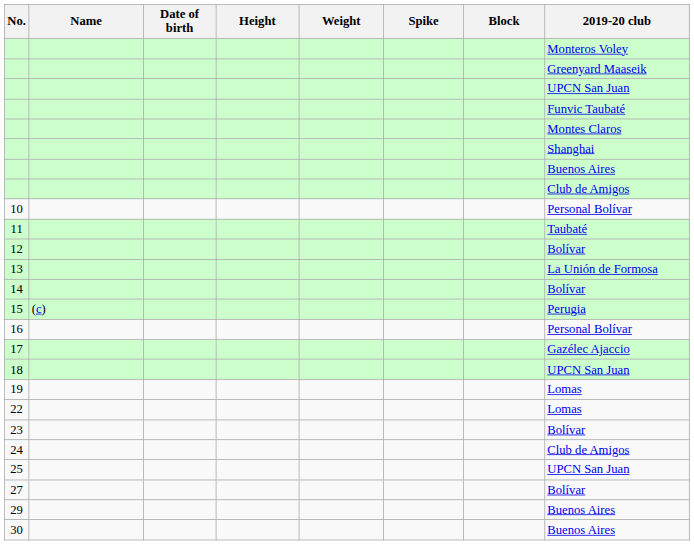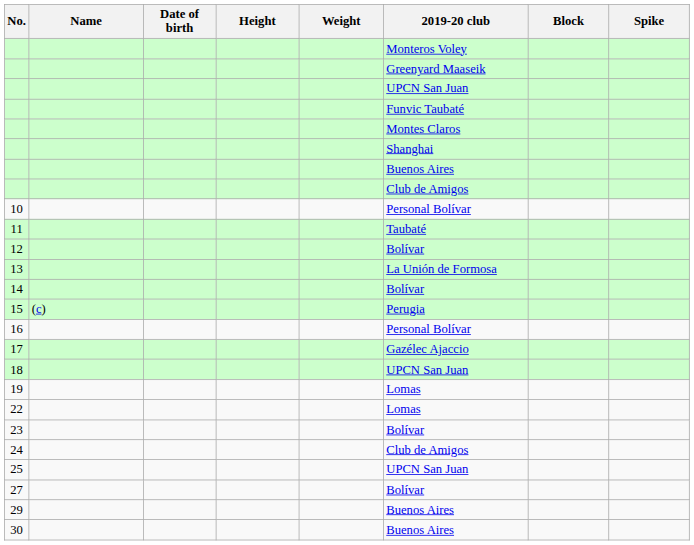 <table class="wikitable sortable" style="font-size:100%; text-align:center;">
 <tr>
 <th>No.</th>
 <th style="width:14em">Name</th>
 <th style="width:8em">Date of birth</th>
 <th style="width:9em">Height</th>
 <th style="width:9em">Weight</th>
+<th style="width:17em">2019-20 club</th>
+<th style="width:9em">Block</th>
 <th style="width:9em">Spike</th>
-<th style="width:9em">Block</th>
-<th style="width:17em">2019-20 club</th>
 </tr>
 <tr bgcolor=#ccffcc>
 <td></td>
 <td align=left></td>
 <td align=right></td>
 <td></td>
 <td></td>
+<td align=left> <a href='#'>Monteros Voley</a></td>
 <td></td>
 <td></td>
-<td align=left> <a href='#'>Monteros Voley</a></td>
 </tr>
 <tr bgcolor=#ccffcc>
 <td></td>
 <td align=left></td>
 <td align=right></td>
 <td></td>
 <td></td>
+<td align=left> <a href='#'>Greenyard Maaseik</a></td>
 <td></td>
 <td></td>
-<td align=left> <a href='#'>Greenyard Maaseik</a></td>
 </tr>
 <tr bgcolor=#ccffcc>
 <td></td>
 <td align=left></td>
 <td align=right></td>
 <td></td>
 <td></td>
+<td align=left> <a href='#'>UPCN San Juan</a></td>
 <td></td>
 <td></td>
-<td align=left> <a href='#'>UPCN San Juan</a></td>
 </tr>
 <tr bgcolor=#ccffcc>
 <td></td>
 <td align=left></td>
 <td align=right></td>
 <td></td>
 <td></td>
+<td align=left> <a href='#'>Funvic Taubaté</a></td>
 <td></td>
 <td></td>
-<td align=left> <a href='#'>Funvic Taubaté</a></td>
 </tr>
 <tr bgcolor=#ccffcc>
 <td></td>
 <td align=left></td>
 <td align=right></td>
 <td></td>
 <td></td>
+<td align=left> <a href='#'>Montes Claros</a></td>
 <td></td>
 <td></td>
-<td align=left> <a href='#'>Montes Claros</a></td>
 </tr>
 <tr bgcolor=#ccffcc>
 <td></td>
 <td align=left></td>
 <td align=right></td>
 <td></td>
 <td></td>
+<td align=left> <a href='#'>Shanghai</a></td>
 <td></td>
 <td></td>
-<td align=left> <a href='#'>Shanghai</a></td>
 </tr>
 <tr bgcolor=#ccffcc>
 <td></td>
 <td align=left></td>
 <td align=right></td>
 <td></td>
 <td></td>
+<td align=left> <a href='#'>Buenos Aires</a></td>
 <td></td>
 <td></td>
-<td align=left> <a href='#'>Buenos Aires</a></td>
 </tr>
 <tr bgcolor=#ccffcc>
 <td></td>
 <td align=left></td>
 <td align=right></td>
 <td></td>
 <td></td>
+<td align=left> <a href='#'>Club de Amigos</a></td>
 <td></td>
 <td></td>
-<td align=left> <a href='#'>Club de Amigos</a></td>
 </tr>
 <tr>
 <td>10</td>
 <td align=left></td>
 <td align=right></td>
 <td></td>
 <td></td>
+<td align=left> <a href='#'>Personal Bolívar</a></td>
 <td></td>
 <td></td>
-<td align=left> <a href='#'>Personal Bolívar</a></td>
 </tr>
 <tr bgcolor=#ccffcc>
 <td>11</td>
 <td align=left></td>
 <td align=right></td>
 <td></td>
 <td></td>
+<td align=left> <a href='#'>Taubaté</a></td>
 <td></td>
 <td></td>
-<td align=left> <a href='#'>Taubaté</a></td>
 </tr>
 <tr bgcolor=#ccffcc>
 <td>12</td>
 <td align=left></td>
 <td align=right></td>
 <td></td>
 <td></td>
+<td align=left> <a href='#'>Bolívar</a></td>
 <td></td>
 <td></td>
-<td align=left> <a href='#'>Bolívar</a></td>
 </tr>
 <tr bgcolor=#ccffcc>
 <td>13</td>
 <td align=left></td>
 <td align=right></td>
 <td></td>
 <td></td>
+<td align=left> <a href='#'>La Unión de Formosa</a></td>
 <td></td>
 <td></td>
-<td align=left> <a href='#'>La Unión de Formosa</a></td>
 </tr>
 <tr bgcolor=#ccffcc>
 <td>14</td>
 <td align=left></td>
 <td align=right></td>
 <td></td>
 <td></td>
+<td align=left> <a href='#'>Bolívar</a></td>
 <td></td>
 <td></td>
-<td align=left> <a href='#'>Bolívar</a></td>
 </tr>
 <tr bgcolor=#ccffcc>
 <td>15</td>
 <td align=left> (<a href='#'>c</a>)</td>
 <td align=right></td>
 <td></td>
 <td></td>
+<td align=left> <a href='#'>Perugia</a></td>
 <td></td>
 <td></td>
-<td align=left> <a href='#'>Perugia</a></td>
 </tr>
 <tr>
 <td>16</td>
 <td align=left></td>
 <td align=right></td>
 <td></td>
 <td></td>
+<td align=left> <a href='#'>Personal Bolívar</a></td>
 <td></td>
 <td></td>
-<td align=left> <a href='#'>Personal Bolívar</a></td>
 </tr>
 <tr bgcolor=#ccffcc>
 <td>17</td>
 <td align=left></td>
 <td align=right></td>
 <td></td>
 <td></td>
+<td align=left> <a href='#'>Gazélec Ajaccio</a></td>
 <td></td>
 <td></td>
-<td align=left> <a href='#'>Gazélec Ajaccio</a></td>
 </tr>
 <tr bgcolor=#ccffcc>
 <td>18</td>
 <td align=left></td>
 <td align=right></td>
 <td></td>
 <td></td>
+<td align=left> <a href='#'>UPCN San Juan</a></td>
 <td></td>
 <td></td>
-<td align=left> <a href='#'>UPCN San Juan</a></td>
 </tr>
 <tr>
 <td>19</td>
 <td align=left></td>
 <td align=right></td>
 <td></td>
 <td></td>
+<td align=left> <a href='#'>Lomas</a></td>
 <td></td>
 <td></td>
-<td align=left> <a href='#'>Lomas</a></td>
 </tr>
 <tr>
 <td>22</td>
 <td align=left></td>
 <td align=right></td>
 <td></td>
 <td></td>
+<td align=left> <a href='#'>Lomas</a></td>
 <td></td>
 <td></td>
-<td align=left> <a href='#'>Lomas</a></td>
 </tr>
 <tr>
 <td>23</td>
 <td align=left></td>
 <td align=right></td>
 <td></td>
 <td></td>
+<td align=left> <a href='#'>Bolívar</a></td>
 <td></td>
 <td></td>
-<td align=left> <a href='#'>Bolívar</a></td>
 </tr>
 <tr>
 <td>24</td>
 <td align=left></td>
 <td align=right></td>
 <td></td>
 <td></td>
+<td align=left> <a href='#'>Club de Amigos</a></td>
 <td></td>
 <td></td>
-<td align=left> <a href='#'>Club de Amigos</a></td>
 </tr>
 <tr>
 <td>25</td>
 <td align=left></td>
 <td align=right></td>
 <td></td>
 <td></td>
+<td align=left> <a href='#'>UPCN San Juan</a></td>
 <td></td>
 <td></td>
-<td align=left> <a href='#'>UPCN San Juan</a></td>
 </tr>
 <tr>
 <td>27</td>
 <td align=left></td>
 <td align=right></td>
 <td></td>
 <td></td>
+<td align=left> <a href='#'>Bolívar</a></td>
 <td></td>
 <td></td>
-<td align=left> <a href='#'>Bolívar</a></td>
 </tr>
 <tr>
 <td>29</td>
 <td align=left></td>
 <td align=right></td>
 <td></td>
 <td></td>
+<td align=left> <a href='#'>Buenos Aires</a></td>
 <td></td>
 <td></td>
-<td align=left> <a href='#'>Buenos Aires</a></td>
 </tr>
 <tr>
 <td>30</td>
 <td align=left></td>
 <td align=right></td>
 <td></td>
 <td></td>
+<td align=left> <a href='#'>Buenos Aires</a></td>
 <td></td>
 <td></td>
-<td align=left> <a href='#'>Buenos Aires</a></td>
 </tr>
 </table>
